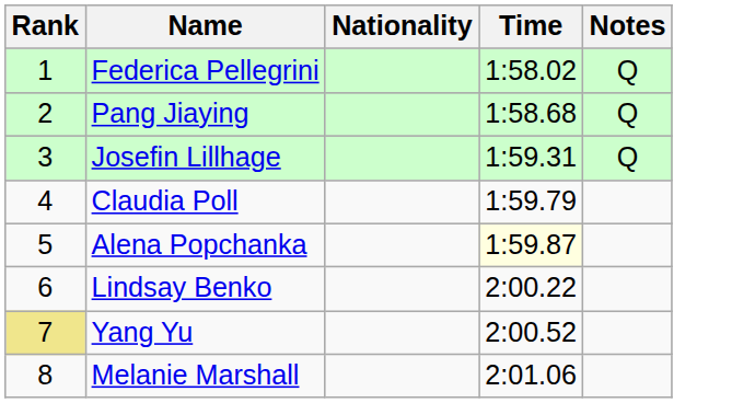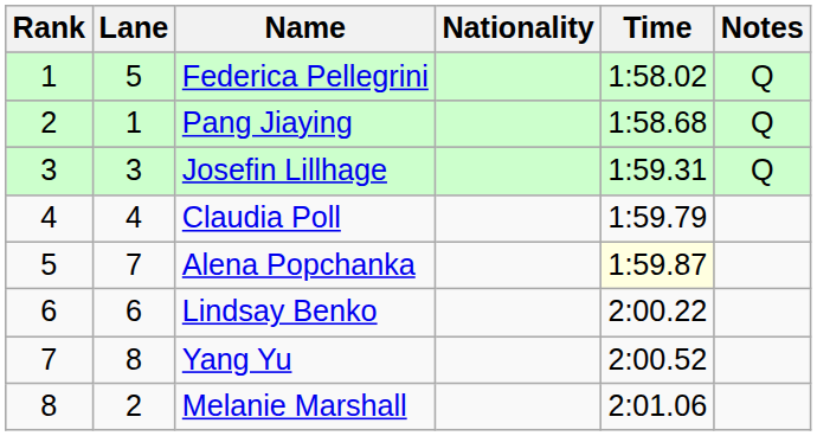 <table class="wikitable sortable" style="text-align:center">
 <tr>
 <th>Rank</th>
+<th>Lane</th>
 <th>Name</th>
 <th>Nationality</th>
 <th>Time</th>
 <th>Notes</th>
 </tr>
 <tr bgcolor=#ccffcc>
 <td>1</td>
+<td>5</td>
 <td align=left><a href='#'>Federica Pellegrini</a></td>
 <td align=left></td>
 <td>1:58.02</td>
 <td>Q</td>
 </tr>
 <tr bgcolor=#ccffcc>
 <td>2</td>
+<td>1</td>
 <td align=left><a href='#'>Pang Jiaying</a></td>
 <td align=left></td>
 <td>1:58.68</td>
 <td>Q</td>
 </tr>
 <tr bgcolor=#ccffcc>
+<td>3</td>
 <td>3</td>
 <td align=left><a href='#'>Josefin Lillhage</a></td>
 <td align=left></td>
 <td>1:59.31</td>
 <td>Q</td>
 </tr>
 <tr>
 <td>4</td>
+<td>4</td>
 <td align=left><a href='#'>Claudia Poll</a></td>
 <td align=left></td>
 <td>1:59.79</td>
 <td></td>
 </tr>
 <tr>
 <td>5</td>
+<td>7</td>
 <td align=left><a href='#'>Alena Popchanka</a></td>
 <td align=left></td>
 <td style="background: lightyellow;">1:59.87</td>
 <td></td>
 </tr>
 <tr>
 <td>6</td>
+<td>6</td>
 <td align=left><a href='#'>Lindsay Benko</a></td>
 <td align=left></td>
 <td>2:00.22</td>
 <td></td>
 </tr>
 <tr>
-<td style="background: khaki;">7</td>
+<td>7</td>
+<td>8</td>
 <td align=left><a href='#'>Yang Yu</a></td>
 <td align=left></td>
 <td>2:00.52</td>
 <td></td>
 </tr>
 <tr>
 <td>8</td>
+<td>2</td>
 <td align=left><a href='#'>Melanie Marshall</a></td>
 <td align=left></td>
 <td>2:01.06</td>
 <td></td>
 </tr>
 </table>
